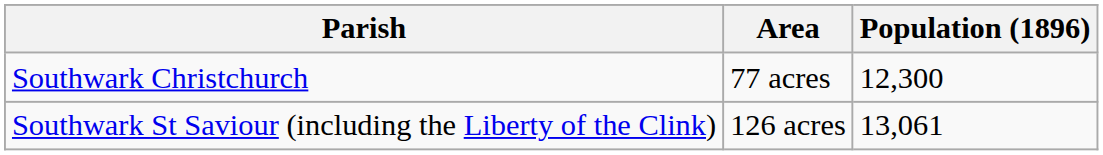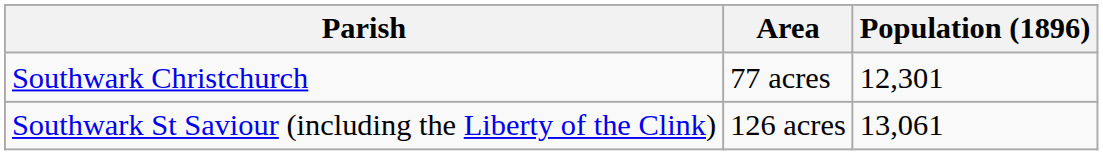 <table class="wikitable">
 <tr>
 <th>Parish</th>
 <th>Area</th>
 <th>Population (1896)</th>
 </tr>
 <tr>
 <td><a href='#'>Southwark Christchurch</a></td>
 <td>77 acres</td>
-<td>12,300</td>
+<td>12,301</td>
 </tr>
 <tr>
 <td><a href='#'>Southwark St Saviour</a> (including the <a href='#'>Liberty of the Clink</a>)</td>
 <td>126 acres</td>
 <td>13,061</td>
 </tr>
 </table>
